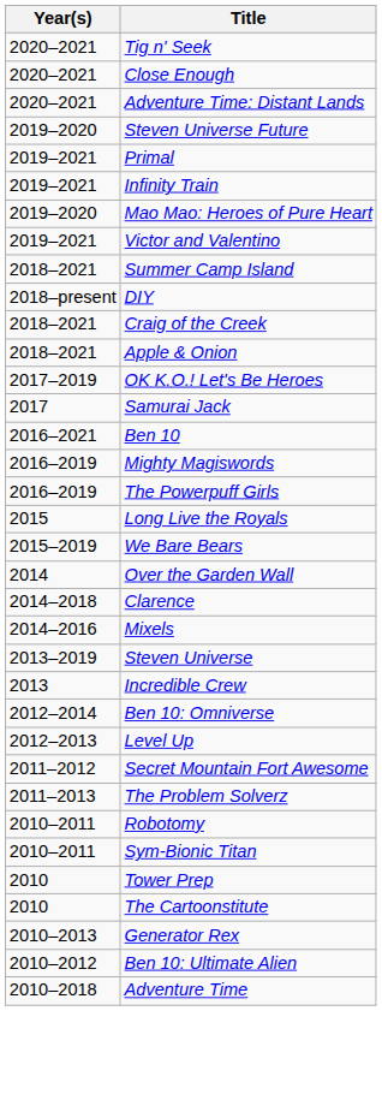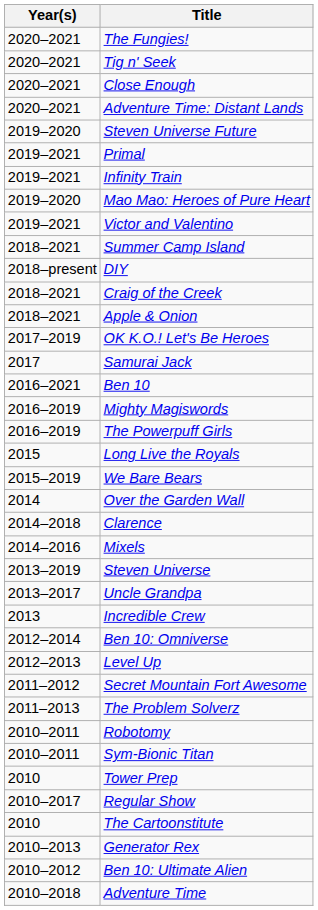 <table class="wikitable">
 <tr style="background:#CCC; text-align:center;">
 <th>Year(s)</th>
 <th>Title</th>
+</tr>
+<tr>
+<td>2020–2021</td>
+<td><em><a href='#'>The Fungies!</a></em></td>
 </tr>
 <tr>
 <td>2020–2021</td>
 <td><em><a href='#'>Tig n' Seek</a></em></td>
 </tr>
 <tr>
 <td>2020–2021</td>
 <td><em><a href='#'>Close Enough</a></em></td>
 </tr>
 <tr>
 <td>2020–2021</td>
 <td><em><a href='#'>Adventure Time: Distant Lands</a></em></td>
 </tr>
 <tr>
 <td>2019–2020</td>
 <td><em><a href='#'>Steven Universe Future</a></em></td>
 </tr>
 <tr>
 <td>2019–2021</td>
 <td><em><a href='#'>Primal</a></em></td>
 </tr>
 <tr>
 <td>2019–2021</td>
 <td><em><a href='#'>Infinity Train</a></em></td>
 </tr>
 <tr>
 <td>2019–2020</td>
 <td><em><a href='#'>Mao Mao: Heroes of Pure Heart</a></em></td>
 </tr>
 <tr>
 <td>2019–2021</td>
 <td><em><a href='#'>Victor and Valentino</a></em></td>
 </tr>
 <tr>
 <td>2018–2021</td>
 <td><em><a href='#'>Summer Camp Island</a></em></td>
 </tr>
 <tr>
 <td>2018–present</td>
 <td><em><a href='#'>DIY</a></em></td>
 </tr>
 <tr>
 <td>2018–2021</td>
 <td><em><a href='#'>Craig of the Creek</a></em></td>
 </tr>
 <tr>
 <td>2018–2021</td>
 <td><em><a href='#'>Apple & Onion</a></em></td>
 </tr>
 <tr>
 <td>2017–2019</td>
 <td><em><a href='#'>OK K.O.! Let's Be Heroes</a></em></td>
 </tr>
 <tr>
 <td>2017</td>
 <td><em><a href='#'>Samurai Jack</a></em></td>
 </tr>
 <tr>
 <td>2016–2021</td>
 <td><em><a href='#'>Ben 10</a></em></td>
 </tr>
 <tr>
 <td>2016–2019</td>
 <td><em><a href='#'>Mighty Magiswords</a></em></td>
 </tr>
 <tr>
 <td>2016–2019</td>
 <td><em><a href='#'>The Powerpuff Girls</a></em></td>
 </tr>
 <tr>
 <td>2015</td>
 <td><em><a href='#'>Long Live the Royals</a></em></td>
 </tr>
 <tr>
 <td>2015–2019</td>
 <td><em><a href='#'>We Bare Bears</a></em></td>
 </tr>
 <tr>
 <td>2014</td>
 <td><em><a href='#'>Over the Garden Wall</a></em></td>
 </tr>
 <tr>
 <td>2014–2018</td>
 <td><em><a href='#'>Clarence</a></em></td>
 </tr>
 <tr>
 <td>2014–2016</td>
 <td><em><a href='#'>Mixels</a></em></td>
 </tr>
 <tr>
 <td>2013–2019</td>
 <td><em><a href='#'>Steven Universe</a></em></td>
 </tr>
 <tr>
+<td>2013–2017</td>
+<td><em><a href='#'>Uncle Grandpa</a></em></td>
+</tr>
+<tr>
 <td>2013</td>
 <td><em><a href='#'>Incredible Crew</a></em></td>
 </tr>
 <tr>
 <td>2012–2014</td>
 <td><em><a href='#'>Ben 10: Omniverse</a></em></td>
 </tr>
 <tr>
 <td>2012–2013</td>
 <td><em><a href='#'>Level Up</a></em></td>
 </tr>
 <tr>
 <td>2011–2012</td>
 <td><em><a href='#'>Secret Mountain Fort Awesome</a></em></td>
 </tr>
 <tr>
 <td>2011–2013</td>
 <td><em><a href='#'>The Problem Solverz</a></em></td>
 </tr>
 <tr>
 <td>2010–2011</td>
 <td><em><a href='#'>Robotomy</a></em></td>
 </tr>
 <tr>
 <td>2010–2011</td>
 <td><em><a href='#'>Sym-Bionic Titan</a></em></td>
 </tr>
 <tr>
 <td>2010</td>
 <td><em><a href='#'>Tower Prep</a></em></td>
 </tr>
 <tr>
+<td>2010–2017</td>
+<td><em><a href='#'>Regular Show</a></em></td>
+</tr>
+<tr>
 <td>2010</td>
 <td><em><a href='#'>The Cartoonstitute</a></em></td>
 </tr>
 <tr>
 <td>2010–2013</td>
 <td><em><a href='#'>Generator Rex</a></em></td>
 </tr>
 <tr>
 <td>2010–2012</td>
 <td><em><a href='#'>Ben 10: Ultimate Alien</a></em></td>
 </tr>
 <tr>
 <td>2010–2018</td>
 <td><em><a href='#'>Adventure Time</a></em></td>
 </tr>
 </table>
